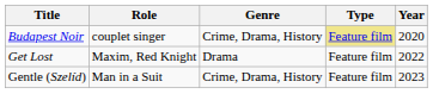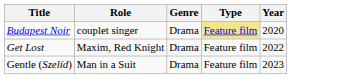 <table class="wikitable sortable">
 <tr>
 <th>Title</th>
 <th>Role</th>
 <th>Genre</th>
 <th>Type</th>
 <th>Year</th>
 </tr>
 <tr>
 <td><em><a href='#'>Budapest Noir</a></em></td>
 <td>couplet singer</td>
-<td>Crime, Drama, History</td>
+<td>Drama</td>
 <td style="background: khaki;"><a href='#'>Feature film</a></td>
 <td>2020</td>
 </tr>
 <tr>
 <td><em>Get Lost</em></td>
 <td>Maxim, Red Knight</td>
 <td>Drama</td>
 <td>Feature film</td>
 <td>2022</td>
 </tr>
 <tr>
 <td>Gentle (<em>Szelíd</em>)</td>
 <td>Man in a Suit</td>
-<td>Crime, Drama, History</td>
+<td>Drama</td>
 <td>Feature film</td>
 <td>2023</td>
 </tr>
 </table>
